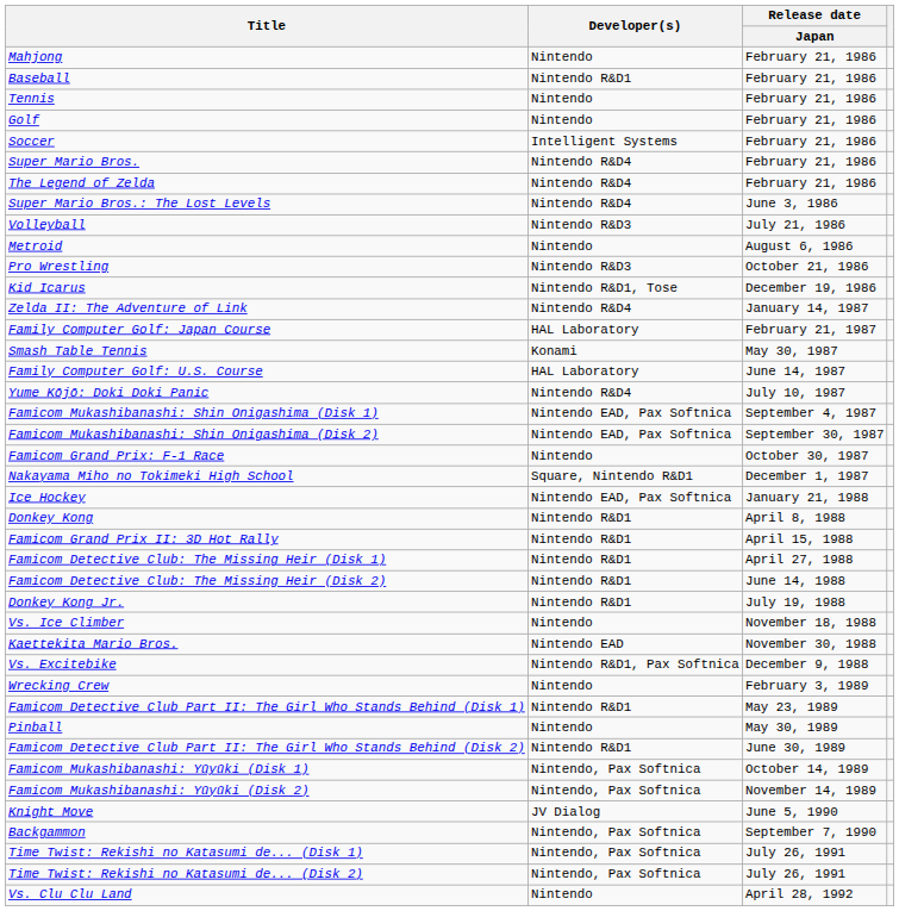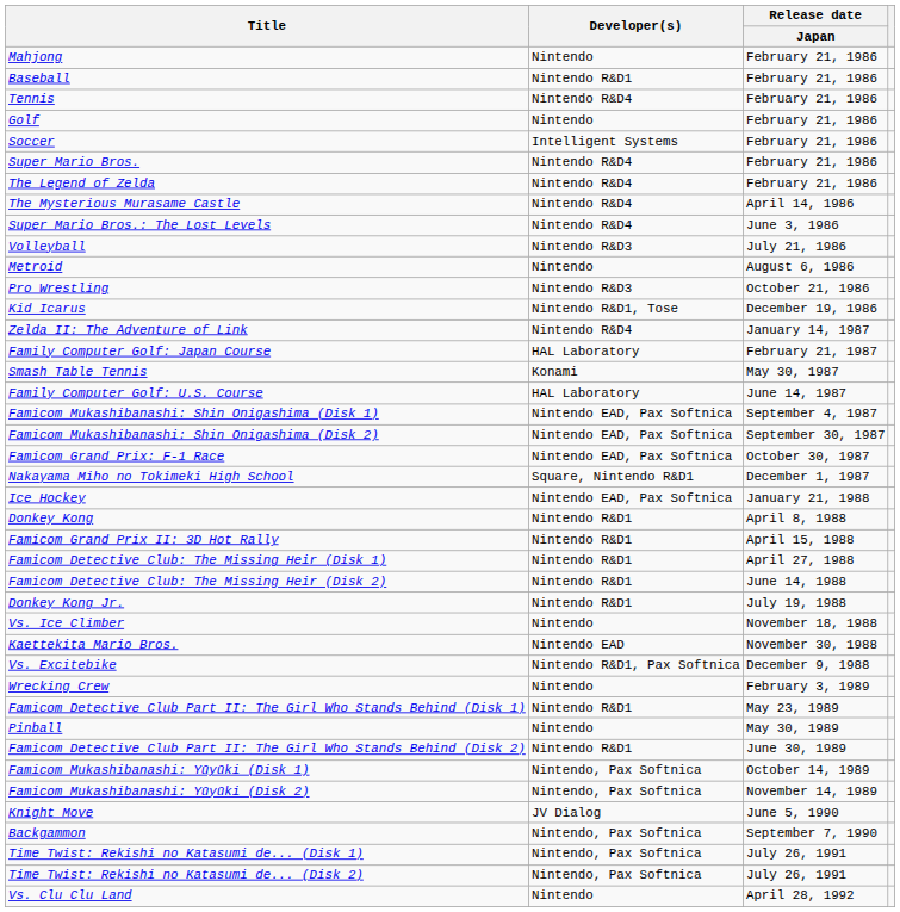 <table class="wikitable plainrowheaders sortable">
 <tr>
 <th rowspan="2" scope="col">Title</th>
 <th rowspan="2" scope="col">Developer(s)</th>
 <th colspan="1" data-sort-type="date">Release date</th>
 <th rowspan="2" scope="col" class="unsortable"></th>
 </tr>
 <tr>
 <th scope="col" data-sort-type="date">Japan</th>
 </tr>
 <tr>
 <td><em><a href='#'>Mahjong</a></em></td>
 <td>Nintendo</td>
 <td>February 21, 1986</td>
 <td></td>
 </tr>
 <tr>
 <td><em><a href='#'>Baseball</a></em></td>
 <td>Nintendo R&D1</td>
 <td>February 21, 1986</td>
 <td></td>
 </tr>
 <tr>
 <td><em><a href='#'>Tennis</a></em></td>
-<td>Nintendo</td>
+<td>Nintendo R&D4</td>
 <td>February 21, 1986</td>
 <td></td>
 </tr>
 <tr>
 <td><em><a href='#'>Golf</a></em></td>
 <td>Nintendo</td>
 <td>February 21, 1986</td>
 <td></td>
 </tr>
 <tr>
 <td><em><a href='#'>Soccer</a></em></td>
 <td>Intelligent Systems</td>
 <td>February 21, 1986</td>
 <td></td>
 </tr>
 <tr>
 <td><em><a href='#'>Super Mario Bros.</a></em></td>
 <td>Nintendo R&D4</td>
 <td>February 21, 1986</td>
 <td></td>
 </tr>
 <tr>
 <td><em><a href='#'>The Legend of Zelda</a></em></td>
 <td>Nintendo R&D4</td>
 <td>February 21, 1986</td>
+<td></td>
+</tr>
+<tr>
+<td><em><a href='#'>The Mysterious Murasame Castle</a></em></td>
+<td>Nintendo R&D4</td>
+<td>April 14, 1986</td>
 <td></td>
 </tr>
 <tr>
 <td><em><a href='#'>Super Mario Bros.: The Lost Levels</a></em></td>
 <td>Nintendo R&D4</td>
 <td>June 3, 1986</td>
 <td></td>
 </tr>
 <tr>
 <td><em><a href='#'>Volleyball</a></em></td>
 <td>Nintendo R&D3</td>
 <td>July 21, 1986</td>
 <td></td>
 </tr>
 <tr>
 <td><em><a href='#'>Metroid</a></em></td>
 <td>Nintendo</td>
 <td>August 6, 1986</td>
 <td></td>
 </tr>
 <tr>
 <td><em><a href='#'>Pro Wrestling</a></em></td>
 <td>Nintendo R&D3</td>
 <td>October 21, 1986</td>
 <td></td>
 </tr>
 <tr>
 <td><em><a href='#'>Kid Icarus</a></em></td>
 <td>Nintendo R&D1, Tose</td>
 <td>December 19, 1986</td>
 <td></td>
 </tr>
 <tr>
 <td><em><a href='#'>Zelda II: The Adventure of Link</a></em></td>
 <td>Nintendo R&D4</td>
 <td>January 14, 1987</td>
 <td></td>
 </tr>
 <tr>
 <td><em><a href='#'>Family Computer Golf: Japan Course</a></em></td>
 <td>HAL Laboratory</td>
 <td>February 21, 1987</td>
 <td></td>
 </tr>
 <tr>
 <td><em><a href='#'>Smash Table Tennis</a></em></td>
 <td>Konami</td>
 <td>May 30, 1987</td>
 <td></td>
 </tr>
 <tr>
 <td><em><a href='#'>Family Computer Golf: U.S. Course</a></em></td>
 <td>HAL Laboratory</td>
 <td>June 14, 1987</td>
 <td></td>
 </tr>
 <tr>
-<td><em><a href='#'>Yume Kōjō: Doki Doki Panic</a></em></td>
-<td>Nintendo R&D4</td>
-<td>July 10, 1987</td>
-<td></td>
-</tr>
-<tr>
 <td><em><a href='#'>Famicom Mukashibanashi: Shin Onigashima (Disk 1)</a></em></td>
 <td>Nintendo EAD, Pax Softnica</td>
 <td>September 4, 1987</td>
 <td></td>
 </tr>
 <tr>
 <td><em><a href='#'>Famicom Mukashibanashi: Shin Onigashima (Disk 2)</a></em></td>
 <td>Nintendo EAD, Pax Softnica</td>
 <td>September 30, 1987</td>
 <td></td>
 </tr>
 <tr>
 <td><em><a href='#'>Famicom Grand Prix: F-1 Race</a></em></td>
-<td>Nintendo</td>
+<td>Nintendo EAD, Pax Softnica</td>
 <td>October 30, 1987</td>
 <td></td>
 </tr>
 <tr>
 <td><em><a href='#'>Nakayama Miho no Tokimeki High School</a></em></td>
 <td>Square, Nintendo R&D1</td>
 <td>December 1, 1987</td>
 <td></td>
 </tr>
 <tr>
 <td><em><a href='#'>Ice Hockey</a></em></td>
 <td>Nintendo EAD, Pax Softnica</td>
 <td>January 21, 1988</td>
 <td></td>
 </tr>
 <tr>
 <td><em><a href='#'>Donkey Kong</a></em></td>
 <td>Nintendo R&D1</td>
 <td>April 8, 1988</td>
 <td></td>
 </tr>
 <tr>
 <td><em><a href='#'>Famicom Grand Prix II: 3D Hot Rally</a></em></td>
 <td>Nintendo R&D1</td>
 <td>April 15, 1988</td>
 <td></td>
 </tr>
 <tr>
 <td><em><a href='#'>Famicom Detective Club: The Missing Heir (Disk 1)</a></em></td>
 <td>Nintendo R&D1</td>
 <td>April 27, 1988</td>
 <td></td>
 </tr>
 <tr>
 <td><em><a href='#'>Famicom Detective Club: The Missing Heir (Disk 2)</a></em></td>
 <td>Nintendo R&D1</td>
 <td>June 14, 1988</td>
 <td></td>
 </tr>
 <tr>
 <td><em><a href='#'>Donkey Kong Jr.</a></em></td>
 <td>Nintendo R&D1</td>
 <td>July 19, 1988</td>
 <td></td>
 </tr>
 <tr>
 <td><em><a href='#'>Vs. Ice Climber</a></em></td>
 <td>Nintendo</td>
 <td>November 18, 1988</td>
 <td></td>
 </tr>
 <tr>
 <td><em><a href='#'>Kaettekita Mario Bros.</a></em></td>
 <td>Nintendo EAD</td>
 <td>November 30, 1988</td>
 <td></td>
 </tr>
 <tr>
 <td><em><a href='#'>Vs. Excitebike</a></em></td>
 <td>Nintendo R&D1, Pax Softnica</td>
 <td>December 9, 1988</td>
 <td></td>
 </tr>
 <tr>
 <td><em><a href='#'>Wrecking Crew</a></em></td>
 <td>Nintendo</td>
 <td>February 3, 1989</td>
 <td></td>
 </tr>
 <tr>
 <td><em><a href='#'>Famicom Detective Club Part II: The Girl Who Stands Behind (Disk 1)</a></em></td>
 <td>Nintendo R&D1</td>
 <td>May 23, 1989</td>
 <td></td>
 </tr>
 <tr>
 <td><em><a href='#'>Pinball</a></em></td>
 <td>Nintendo</td>
 <td>May 30, 1989</td>
 <td></td>
 </tr>
 <tr>
 <td><em><a href='#'>Famicom Detective Club Part II: The Girl Who Stands Behind (Disk 2)</a></em></td>
 <td>Nintendo R&D1</td>
 <td>June 30, 1989</td>
 <td></td>
 </tr>
 <tr>
 <td><em><a href='#'>Famicom Mukashibanashi: Yūyūki (Disk 1)</a></em></td>
 <td>Nintendo, Pax Softnica</td>
 <td>October 14, 1989</td>
 <td></td>
 </tr>
 <tr>
 <td><em><a href='#'>Famicom Mukashibanashi: Yūyūki (Disk 2)</a></em></td>
 <td>Nintendo, Pax Softnica</td>
 <td>November 14, 1989</td>
 <td></td>
 </tr>
 <tr>
 <td><em><a href='#'>Knight Move</a></em></td>
 <td>JV Dialog</td>
 <td>June 5, 1990</td>
 <td></td>
 </tr>
 <tr>
 <td><em><a href='#'>Backgammon</a></em></td>
 <td>Nintendo, Pax Softnica</td>
 <td>September 7, 1990</td>
 <td></td>
 </tr>
 <tr>
 <td><em><a href='#'>Time Twist: Rekishi no Katasumi de... (Disk 1)</a></em></td>
 <td>Nintendo, Pax Softnica</td>
 <td>July 26, 1991</td>
 <td></td>
 </tr>
 <tr>
 <td><em><a href='#'>Time Twist: Rekishi no Katasumi de... (Disk 2)</a></em></td>
 <td>Nintendo, Pax Softnica</td>
 <td>July 26, 1991</td>
 <td></td>
 </tr>
 <tr>
 <td><em><a href='#'>Vs. Clu Clu Land</a></em></td>
 <td>Nintendo</td>
 <td>April 28, 1992</td>
 <td></td>
 </tr>
 </table>
